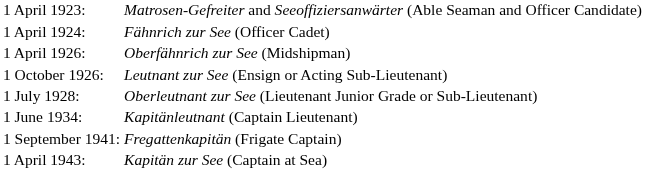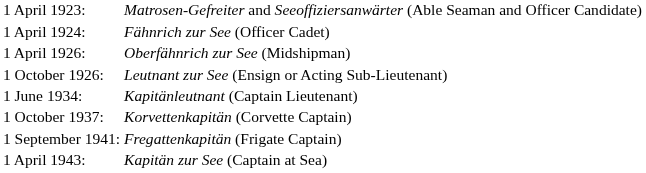 <table style="background: transparent;">
 <tr>
 <td>1 April 1923:</td>
 <td><em>Matrosen-Gefreiter</em> and <em>Seeoffiziersanwärter</em> (Able Seaman and Officer Candidate)</td>
 </tr>
 <tr>
 <td>1 April 1924:</td>
 <td><em>Fähnrich zur See</em> (Officer Cadet)</td>
 </tr>
 <tr>
 <td>1 April 1926:</td>
 <td><em>Oberfähnrich zur See</em> (Midshipman)</td>
 </tr>
 <tr>
 <td>1 October 1926:</td>
 <td><em>Leutnant zur See</em> (Ensign or Acting Sub-Lieutenant)</td>
 </tr>
 <tr>
-<td>1 July 1928:</td>
-<td><em>Oberleutnant zur See</em> (Lieutenant Junior Grade or Sub-Lieutenant)</td>
+<td>1 June 1934:</td>
+<td><em>Kapitänleutnant</em> (Captain Lieutenant)</td>
 </tr>
 <tr>
-<td>1 June 1934:</td>
-<td><em>Kapitänleutnant</em> (Captain Lieutenant)</td>
+<td>1 October 1937:</td>
+<td><em>Korvettenkapitän</em> (Corvette Captain)</td>
 </tr>
 <tr>
 <td>1 September 1941:</td>
 <td><em>Fregattenkapitän</em> (Frigate Captain)</td>
 </tr>
 <tr>
 <td>1 April 1943:</td>
 <td><em>Kapitän zur See</em> (Captain at Sea)</td>
 </tr>
 </table>
